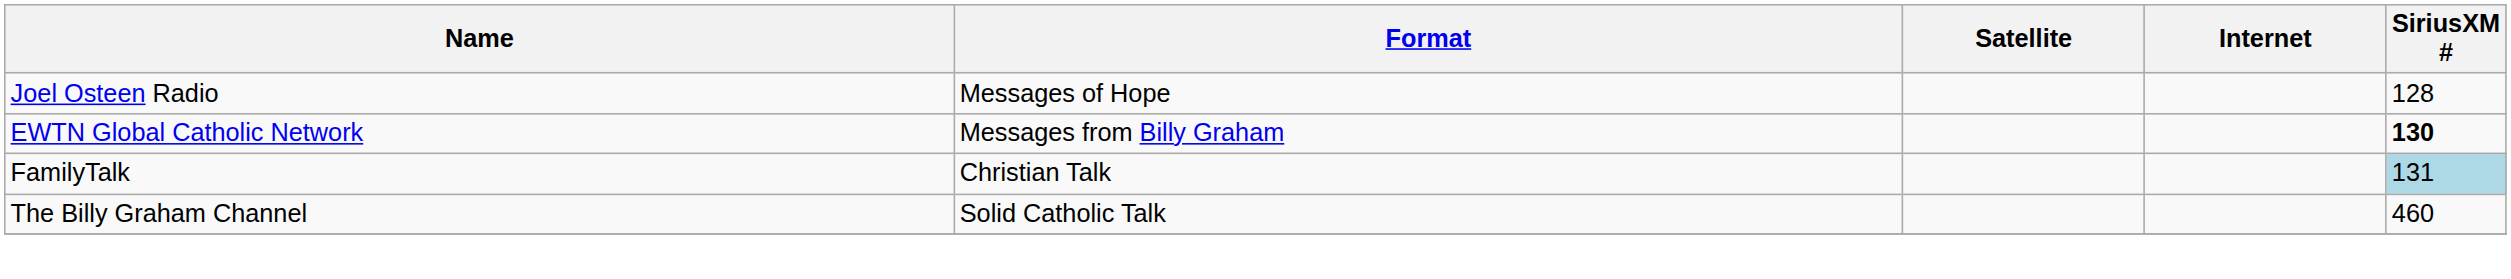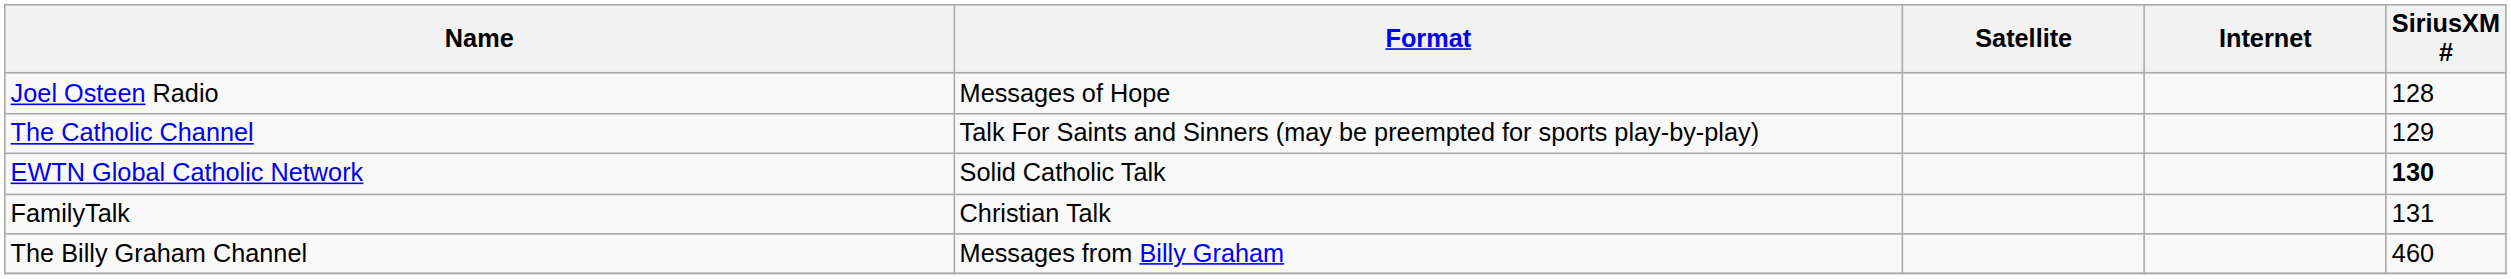 <table class="wikitable sortable" style="width:100%;">
 <tr>
 <th width="40%">Name</th>
 <th width="40%"><a href='#'>Format</a></th>
 <th width="10%">Satellite</th>
 <th width="10%">Internet</th>
 <th width="10%">SiriusXM #</th>
 </tr>
 <tr>
 <td><a href='#'>Joel Osteen</a> Radio</td>
 <td>Messages of Hope</td>
 <td></td>
 <td></td>
 <td>128</td>
 </tr>
 <tr>
+<td><a href='#'>The Catholic Channel</a></td>
+<td>Talk For Saints and Sinners (may be preempted for sports play-by-play)</td>
+<td></td>
+<td></td>
+<td>129</td>
+</tr>
+<tr>
 <td><a href='#'>EWTN Global Catholic Network</a></td>
-<td>Messages from <a href='#'>Billy Graham</a></td>
+<td>Solid Catholic Talk</td>
 <td></td>
 <td></td>
 <td><strong>130</strong></td>
 </tr>
 <tr>
 <td>FamilyTalk</td>
 <td>Christian Talk</td>
 <td></td>
 <td></td>
-<td style="background: lightblue;">131</td>
+<td>131</td>
 </tr>
 <tr>
 <td>The Billy Graham Channel</td>
-<td>Solid Catholic Talk</td>
+<td>Messages from <a href='#'>Billy Graham</a></td>
 <td></td>
 <td></td>
 <td>460</td>
 </tr>
 <tr>
 </tr>
 </table>
